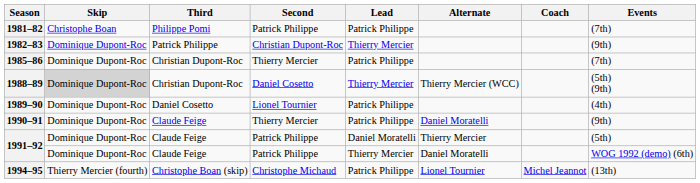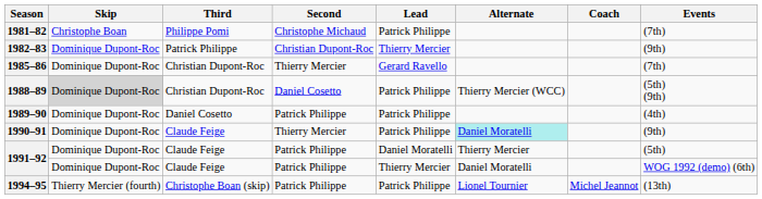 <table class="wikitable">
 <tr>
 <th scope="col">Season</th>
 <th scope="col">Skip</th>
 <th scope="col">Third</th>
 <th scope="col">Second</th>
 <th scope="col">Lead</th>
 <th scope="col">Alternate</th>
 <th scope="col">Coach</th>
 <th scope="col">Events</th>
 </tr>
 <tr>
 <th scope="row">1981–82</th>
 <td><a href='#'>Christophe Boan</a></td>
 <td><a href='#'>Philippe Pomi</a></td>
-<td>Patrick Philippe</td>
+<td><a href='#'>Christophe Michaud</a></td>
 <td>Patrick Philippe</td>
 <td></td>
 <td></td>
 <td> (7th)</td>
 </tr>
 <tr>
 <th scope="row">1982–83</th>
 <td><a href='#'>Dominique Dupont-Roc</a></td>
 <td>Patrick Philippe</td>
 <td><a href='#'>Christian Dupont-Roc</a></td>
 <td><a href='#'>Thierry Mercier</a></td>
 <td></td>
 <td></td>
 <td> (9th)</td>
 </tr>
 <tr>
 <th scope="row">1985–86</th>
 <td>Dominique Dupont-Roc</td>
 <td>Christian Dupont-Roc</td>
 <td>Thierry Mercier</td>
-<td>Patrick Philippe</td>
+<td><a href='#'>Gerard Ravello</a></td>
 <td></td>
 <td></td>
 <td> (7th)</td>
 </tr>
 <tr>
 <th scope="row">1988–89</th>
 <td style="background: lightgrey;">Dominique Dupont-Roc</td>
 <td>Christian Dupont-Roc</td>
 <td><a href='#'>Daniel Cosetto</a></td>
-<td><a href='#'>Thierry Mercier</a></td>
+<td>Patrick Philippe</td>
 <td>Thierry Mercier (WCC)</td>
 <td></td>
 <td> (5th)<br> (9th)</td>
 </tr>
 <tr>
 <th scope="row">1989–90</th>
 <td>Dominique Dupont-Roc</td>
 <td>Daniel Cosetto</td>
-<td><a href='#'>Lionel Tournier</a></td>
+<td>Patrick Philippe</td>
 <td>Patrick Philippe</td>
 <td></td>
 <td></td>
 <td> (4th)</td>
 </tr>
 <tr>
 <th scope="row">1990–91</th>
 <td>Dominique Dupont-Roc</td>
 <td><a href='#'>Claude Feige</a></td>
 <td>Thierry Mercier</td>
 <td>Patrick Philippe</td>
-<td><a href='#'>Daniel Moratelli</a></td>
+<td style="background: paleturquoise;"><a href='#'>Daniel Moratelli</a></td>
 <td></td>
 <td> (9th)</td>
 </tr>
 <tr>
 <th scope="row" rowspan=2>1991–92</th>
 <td>Dominique Dupont-Roc</td>
 <td>Claude Feige</td>
 <td>Patrick Philippe</td>
 <td>Daniel Moratelli</td>
 <td>Thierry Mercier</td>
 <td></td>
 <td> (5th)</td>
 </tr>
 <tr>
 <td>Dominique Dupont-Roc</td>
 <td>Claude Feige</td>
 <td>Patrick Philippe</td>
 <td>Thierry Mercier</td>
 <td>Daniel Moratelli</td>
 <td></td>
 <td><a href='#'>WOG 1992 (demo)</a> (6th)</td>
 </tr>
 <tr>
 <th scope="row">1994–95</th>
 <td>Thierry Mercier (fourth)</td>
 <td><a href='#'>Christophe Boan</a> (skip)</td>
-<td><a href='#'>Christophe Michaud</a></td>
+<td>Patrick Philippe</td>
 <td>Patrick Philippe</td>
 <td><a href='#'>Lionel Tournier</a></td>
 <td><a href='#'>Michel Jeannot</a></td>
 <td> (13th)</td>
 </tr>
 </table>
